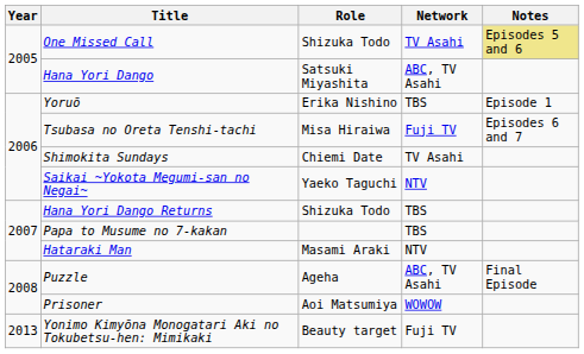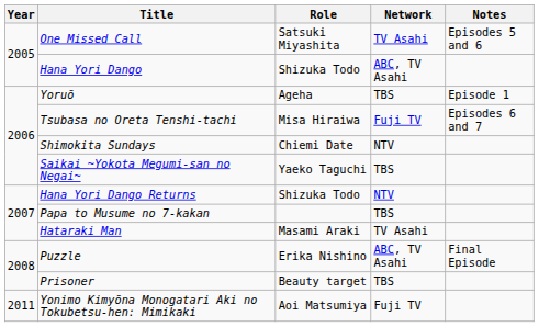 <table class="wikitable">
 <tr>
 <th>Year</th>
 <th>Title</th>
 <th>Role</th>
 <th>Network</th>
 <th>Notes</th>
 </tr>
 <tr>
 <td rowspan="2">2005</td>
 <td><em><a href='#'>One Missed Call</a></em></td>
-<td>Shizuka Todo</td>
+<td>Satsuki Miyashita</td>
 <td><a href='#'>TV Asahi</a></td>
-<td style="background: khaki;">Episodes 5 and 6</td>
+<td>Episodes 5 and 6</td>
 </tr>
 <tr>
 <td><em><a href='#'>Hana Yori Dango</a></em></td>
-<td>Satsuki Miyashita</td>
+<td>Shizuka Todo</td>
 <td><a href='#'>ABC</a>, TV Asahi</td>
 <td></td>
 </tr>
 <tr>
 <td rowspan="4">2006</td>
 <td><em>Yoruō</em></td>
-<td>Erika Nishino</td>
+<td>Ageha</td>
 <td>TBS</td>
 <td>Episode 1</td>
 </tr>
 <tr>
 <td><em>Tsubasa no Oreta Tenshi-tachi</em></td>
 <td>Misa Hiraiwa</td>
 <td><a href='#'>Fuji TV</a></td>
 <td>Episodes 6 and 7</td>
 </tr>
 <tr>
 <td><em>Shimokita Sundays</em></td>
 <td>Chiemi Date</td>
-<td>TV Asahi</td>
+<td>NTV</td>
 <td></td>
 </tr>
 <tr>
 <td><em><a href='#'>Saikai ~Yokota Megumi-san no Negai~</a></em></td>
 <td>Yaeko Taguchi</td>
-<td><a href='#'>NTV</a></td>
+<td>TBS</td>
 <td></td>
 </tr>
 <tr>
 <td rowspan="3">2007</td>
 <td><em><a href='#'>Hana Yori Dango Returns</a></em></td>
 <td>Shizuka Todo</td>
-<td>TBS</td>
+<td><a href='#'>NTV</a></td>
 <td></td>
 </tr>
 <tr>
 <td><em>Papa to Musume no 7-kakan</em></td>
 <td></td>
 <td>TBS</td>
 <td></td>
 </tr>
 <tr>
 <td><em><a href='#'>Hataraki Man</a></em></td>
 <td>Masami Araki</td>
-<td>NTV</td>
+<td>TV Asahi</td>
 <td></td>
 </tr>
 <tr>
 <td rowspan="2">2008</td>
 <td><em>Puzzle</em></td>
-<td>Ageha</td>
+<td>Erika Nishino</td>
 <td><a href='#'>ABC</a>, TV Asahi</td>
 <td>Final Episode</td>
 </tr>
 <tr>
 <td><em>Prisoner</em></td>
-<td>Aoi Matsumiya</td>
-<td><a href='#'>WOWOW</a></td>
+<td>Beauty target</td>
+<td>TBS</td>
 <td></td>
 </tr>
 <tr>
-<td>2013</td>
+<td>2011</td>
 <td><em>Yonimo Kimyōna Monogatari Aki no Tokubetsu-hen: Mimikaki</em></td>
-<td>Beauty target</td>
+<td>Aoi Matsumiya</td>
 <td>Fuji TV</td>
 <td></td>
 </tr>
 </table>
